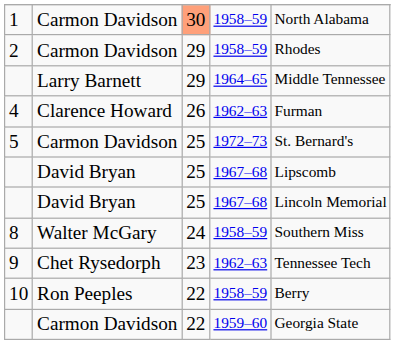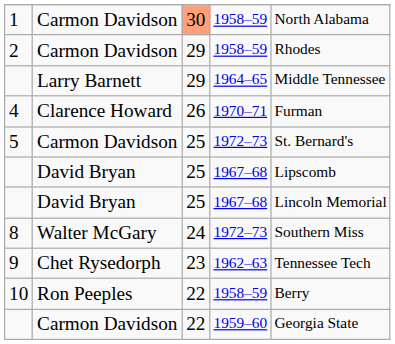 <table class="wikitable">
 <tr>
 </tr>
 <tr>
 <td>1</td>
 <td>Carmon Davidson</td>
 <td style="background: lightsalmon;">30</td>
 <td style="font-size:80%;"><a href='#'>1958–59</a></td>
 <td style="font-size:80%;">North Alabama</td>
 </tr>
 <tr>
 <td>2</td>
 <td>Carmon Davidson</td>
 <td>29</td>
 <td style="font-size:80%;"><a href='#'>1958–59</a></td>
 <td style="font-size:80%;">Rhodes</td>
 </tr>
 <tr>
 <td></td>
 <td>Larry Barnett</td>
 <td>29</td>
 <td style="font-size:80%;"><a href='#'>1964–65</a></td>
 <td style="font-size:80%;">Middle Tennessee</td>
 </tr>
 <tr>
 <td>4</td>
 <td>Clarence Howard</td>
 <td>26</td>
-<td style="font-size:80%;"><a href='#'>1962–63</a></td>
+<td style="font-size:80%;"><a href='#'>1970–71</a></td>
 <td style="font-size:80%;">Furman</td>
 </tr>
 <tr>
 <td>5</td>
 <td>Carmon Davidson</td>
 <td>25</td>
 <td style="font-size:80%;"><a href='#'>1972–73</a></td>
 <td style="font-size:80%;">St. Bernard's</td>
 </tr>
 <tr>
 <td></td>
 <td>David Bryan</td>
 <td>25</td>
 <td style="font-size:80%;"><a href='#'>1967–68</a></td>
 <td style="font-size:80%;">Lipscomb</td>
 </tr>
 <tr>
 <td></td>
 <td>David Bryan</td>
 <td>25</td>
 <td style="font-size:80%;"><a href='#'>1967–68</a></td>
 <td style="font-size:80%;">Lincoln Memorial</td>
 </tr>
 <tr>
 <td>8</td>
 <td>Walter McGary</td>
 <td>24</td>
-<td style="font-size:80%;"><a href='#'>1958–59</a></td>
+<td style="font-size:80%;"><a href='#'>1972–73</a></td>
 <td style="font-size:80%;">Southern Miss</td>
 </tr>
 <tr>
 <td>9</td>
 <td>Chet Rysedorph</td>
 <td>23</td>
 <td style="font-size:80%;"><a href='#'>1962–63</a></td>
 <td style="font-size:80%;">Tennessee Tech</td>
 </tr>
 <tr>
 <td>10</td>
 <td>Ron Peeples</td>
 <td>22</td>
 <td style="font-size:80%;"><a href='#'>1958–59</a></td>
 <td style="font-size:80%;">Berry</td>
 </tr>
 <tr>
 <td></td>
 <td>Carmon Davidson</td>
 <td>22</td>
 <td style="font-size:80%;"><a href='#'>1959–60</a></td>
 <td style="font-size:80%;">Georgia State</td>
 </tr>
 </table>
